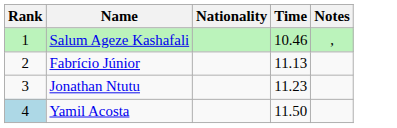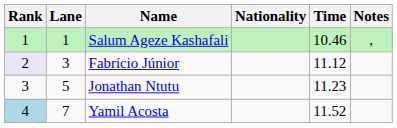 <table class="wikitable sortable" style="text-align:center">
 <tr>
 <th>Rank</th>
+<th>Lane</th>
 <th>Name</th>
 <th>Nationality</th>
 <th>Time</th>
 <th>Notes</th>
 </tr>
 <tr bgcolor=bbf3bb>
 <td>1</td>
+<td>1</td>
 <td align="left"><a href='#'>Salum Ageze Kashafali</a></td>
 <td align="left"></td>
 <td>10.46</td>
 <td> , </td>
 </tr>
 <tr>
-<td>2</td>
+<td style="background: lavender;">2</td>
+<td>3</td>
 <td align="left"><a href='#'>Fabrício Júnior</a></td>
 <td align="left"></td>
-<td>11.13</td>
+<td>11.12</td>
 <td></td>
 </tr>
 <tr>
 <td>3</td>
+<td>5</td>
 <td align="left"><a href='#'>Jonathan Ntutu</a></td>
 <td align="left"></td>
 <td>11.23</td>
 <td></td>
 </tr>
 <tr>
 <td style="background: lightblue;">4</td>
+<td>7</td>
 <td align="left"><a href='#'>Yamil Acosta</a></td>
 <td align="left"></td>
-<td>11.50</td>
+<td>11.52</td>
 <td></td>
 </tr>
 </table>
